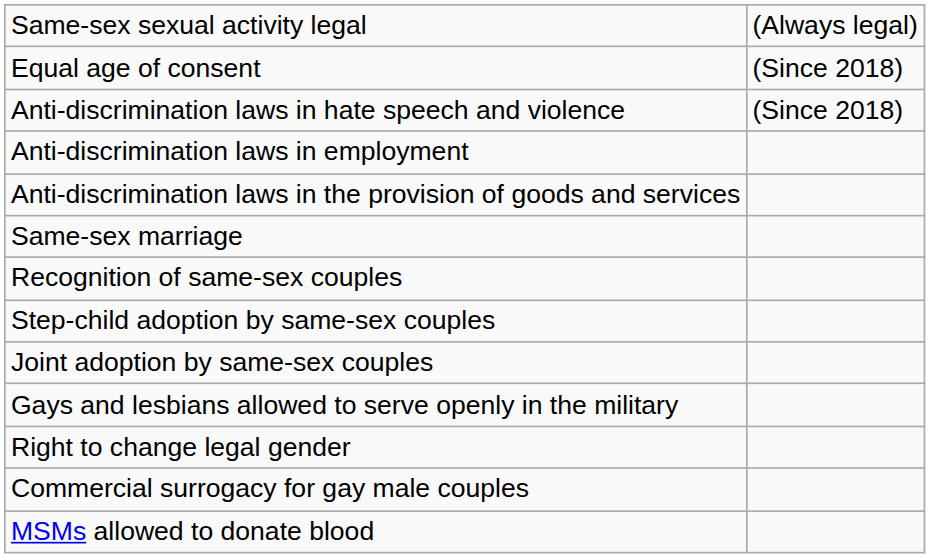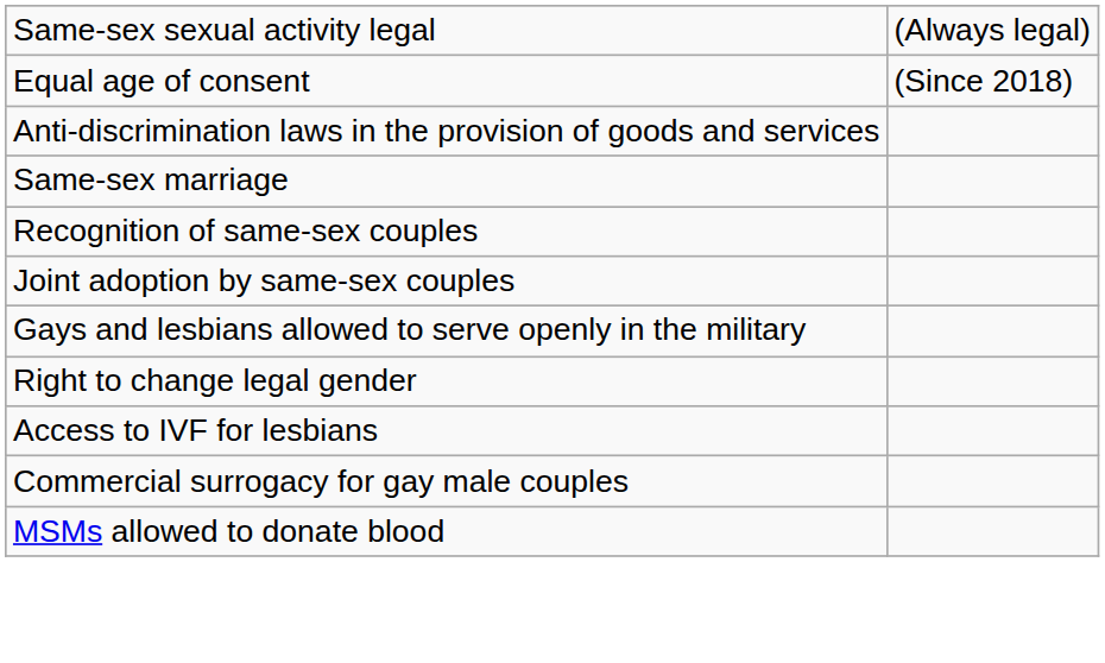 <table class="wikitable">
 <tr>
 <td>Same-sex sexual activity legal</td>
 <td> (Always legal)</td>
 </tr>
 <tr>
 <td>Equal age of consent</td>
 <td> (Since 2018)</td>
-</tr>
-<tr>
-<td>Anti-discrimination laws in hate speech and violence</td>
-<td> (Since 2018)</td>
-</tr>
-<tr>
-<td>Anti-discrimination laws in employment</td>
-<td></td>
 </tr>
 <tr>
 <td>Anti-discrimination laws in the provision of goods and services</td>
 <td></td>
 </tr>
 <tr>
 <td>Same-sex marriage</td>
 <td></td>
 </tr>
 <tr>
 <td>Recognition of same-sex couples</td>
-<td></td>
-</tr>
-<tr>
-<td>Step-child adoption by same-sex couples</td>
 <td></td>
 </tr>
 <tr>
 <td>Joint adoption by same-sex couples</td>
 <td></td>
 </tr>
 <tr>
 <td>Gays and lesbians allowed to serve openly in the military</td>
 <td></td>
 </tr>
 <tr>
 <td>Right to change legal gender</td>
 <td></td>
 </tr>
 <tr>
+<td>Access to IVF for lesbians</td>
+<td></td>
+</tr>
+<tr>
 <td>Commercial surrogacy for gay male couples</td>
 <td></td>
 </tr>
 <tr>
 <td><a href='#'>MSMs</a> allowed to donate blood</td>
 <td></td>
 </tr>
 </table>
